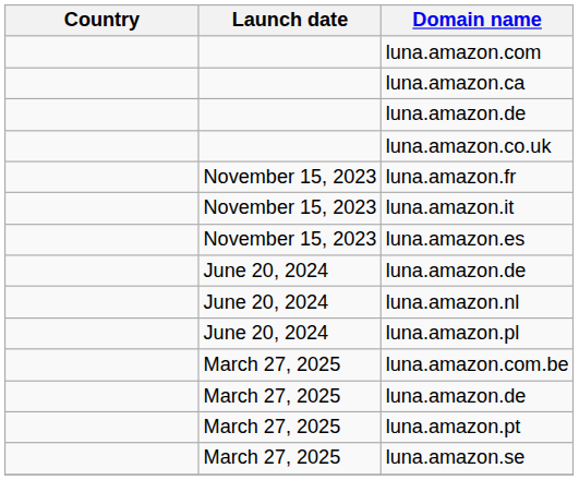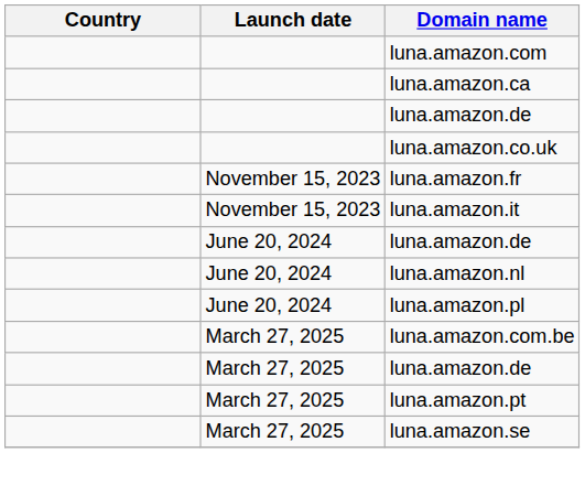 <table class="wikitable sortable" style="text-align:left">
 <tr>
 <th style="width: 150px;">Country</th>
 <th>Launch date</th>
 <th><a href='#'>Domain name</a></th>
 </tr>
 <tr>
 <td></td>
 <td></td>
 <td>luna.amazon.com</td>
 </tr>
 <tr>
 <td></td>
 <td></td>
 <td>luna.amazon.ca</td>
 </tr>
 <tr>
 <td></td>
 <td></td>
 <td>luna.amazon.de</td>
 </tr>
 <tr>
 <td></td>
 <td></td>
 <td>luna.amazon.co.uk</td>
 </tr>
 <tr>
 <td></td>
 <td>November 15, 2023</td>
 <td>luna.amazon.fr</td>
 </tr>
 <tr>
 <td></td>
 <td>November 15, 2023</td>
 <td>luna.amazon.it</td>
-</tr>
-<tr>
-<td></td>
-<td>November 15, 2023</td>
-<td>luna.amazon.es</td>
 </tr>
 <tr>
 <td></td>
 <td>June 20, 2024</td>
 <td>luna.amazon.de</td>
 </tr>
 <tr>
 <td></td>
 <td>June 20, 2024</td>
 <td>luna.amazon.nl</td>
 </tr>
 <tr>
 <td></td>
 <td>June 20, 2024</td>
 <td>luna.amazon.pl</td>
 </tr>
 <tr>
 <td></td>
 <td>March 27, 2025</td>
 <td>luna.amazon.com.be</td>
 </tr>
 <tr>
 <td></td>
 <td>March 27, 2025</td>
 <td>luna.amazon.de</td>
 </tr>
 <tr>
 <td></td>
 <td>March 27, 2025</td>
 <td>luna.amazon.pt</td>
 </tr>
 <tr>
 <td></td>
 <td>March 27, 2025</td>
 <td>luna.amazon.se</td>
 </tr>
 <tr>
 </tr>
 </table>
